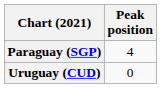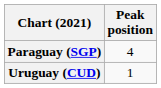 <table class="wikitable sortable plainrowheaders" style="text-align:center">
 <tr>
 <th scope="col">Chart (2021)</th>
 <th scope="col">Peak<br>position</th>
 </tr>
 <tr>
 <th scope="row">Paraguay (<a href='#'>SGP</a>)</th>
 <td>4</td>
 </tr>
 <tr>
 <th scope="row">Uruguay (<a href='#'>CUD</a>)</th>
-<td>0</td>
+<td>1</td>
 </tr>
 </table>
